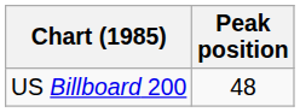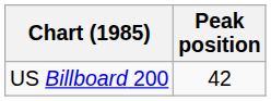 <table class="wikitable" style="text-align:center">
 <tr>
 <th>Chart (1985)</th>
 <th>Peak<br>position</th>
 </tr>
 <tr>
 <td>US <a href='#'><em>Billboard</em> 200</a></td>
-<td>48</td>
+<td>42</td>
 </tr>
 </table>
